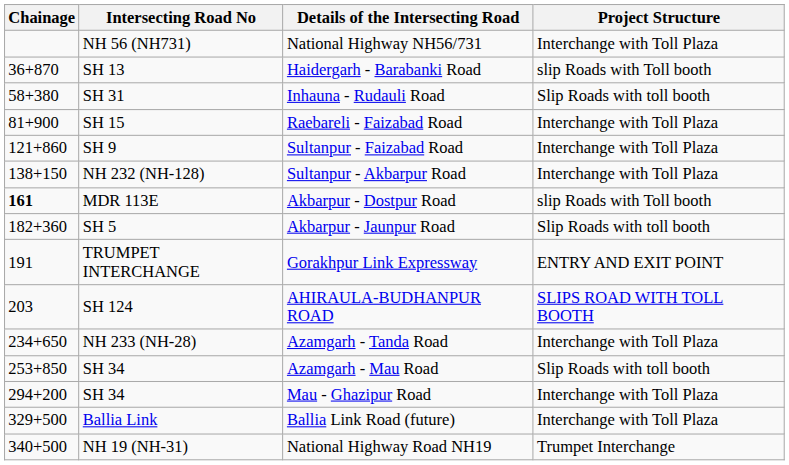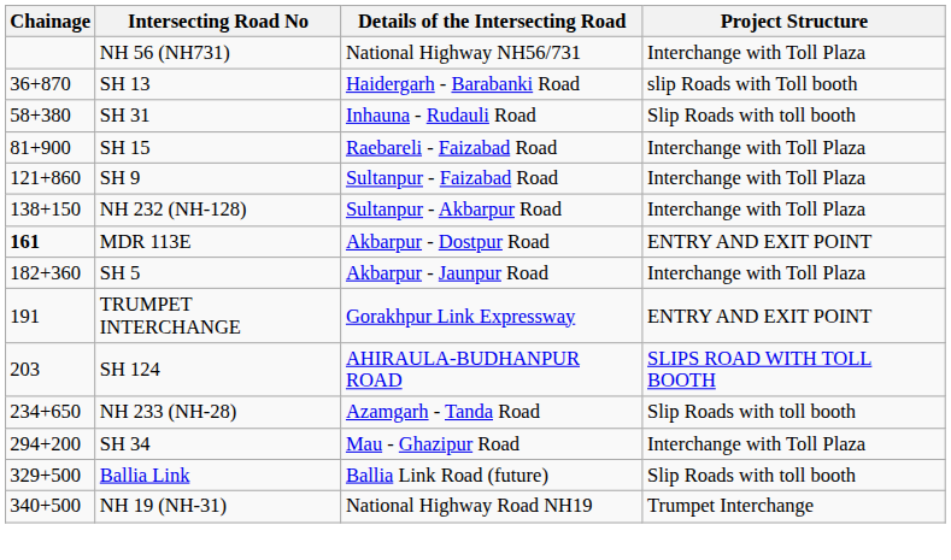 <table class= "wikitable sortable mw-collapsible" width=60%>
 <tr>
 <th>Chainage</th>
 <th>Intersecting Road No</th>
 <th>Details of the Intersecting Road</th>
 <th>Project Structure</th>
 </tr>
 <tr>
 <td></td>
 <td>NH 56 (NH731)</td>
 <td>National Highway NH56/731</td>
 <td>Interchange with Toll Plaza</td>
 </tr>
 <tr>
 <td>36+870</td>
 <td>SH 13</td>
 <td><a href='#'>Haidergarh</a> - <a href='#'>Barabanki</a> Road</td>
 <td>slip Roads with Toll booth</td>
 </tr>
 <tr>
 <td>58+380</td>
 <td>SH 31</td>
 <td><a href='#'>Inhauna</a> - <a href='#'>Rudauli</a> Road</td>
 <td>Slip Roads with toll booth</td>
 </tr>
 <tr>
 <td>81+900</td>
 <td>SH 15</td>
 <td><a href='#'>Raebareli</a> - <a href='#'>Faizabad</a> Road</td>
 <td>Interchange with Toll Plaza</td>
 </tr>
 <tr>
 <td>121+860</td>
 <td>SH 9</td>
 <td><a href='#'>Sultanpur</a> - <a href='#'>Faizabad</a> Road</td>
 <td>Interchange with Toll Plaza</td>
 </tr>
 <tr>
 <td>138+150</td>
 <td>NH 232 (NH-128)</td>
 <td><a href='#'>Sultanpur</a> - <a href='#'>Akbarpur</a> Road</td>
 <td>Interchange with Toll Plaza</td>
 </tr>
 <tr>
 <td><strong>161</strong></td>
 <td>MDR 113E</td>
 <td><a href='#'>Akbarpur</a> - <a href='#'>Dostpur</a> Road</td>
-<td>slip Roads with Toll booth</td>
+<td>ENTRY AND EXIT POINT</td>
 </tr>
 <tr>
 <td>182+360</td>
 <td>SH 5</td>
 <td><a href='#'>Akbarpur</a> - <a href='#'>Jaunpur</a> Road</td>
-<td>Slip Roads with toll booth</td>
+<td>Interchange with Toll Plaza</td>
 </tr>
 <tr>
 <td>191</td>
 <td>TRUMPET INTERCHANGE</td>
 <td><a href='#'>Gorakhpur Link Expressway</a></td>
 <td>ENTRY AND EXIT POINT</td>
 </tr>
 <tr>
 <td>203</td>
 <td>SH 124</td>
 <td><a href='#'> AHIRAULA-BUDHANPUR ROAD</a></td>
 <td><a href='#'>SLIPS ROAD WITH TOLL BOOTH</a></td>
 </tr>
 <tr>
 <td>234+650</td>
 <td>NH 233 (NH-28)</td>
 <td><a href='#'>Azamgarh</a> - <a href='#'>Tanda</a> Road</td>
-<td>Interchange with Toll Plaza</td>
-</tr>
-<tr>
-<td>253+850</td>
-<td>SH 34</td>
-<td><a href='#'>Azamgarh</a> - <a href='#'>Mau</a> Road</td>
 <td>Slip Roads with toll booth</td>
 </tr>
 <tr>
 <td>294+200</td>
 <td>SH 34</td>
 <td><a href='#'>Mau</a> - <a href='#'>Ghazipur</a> Road</td>
 <td>Interchange with Toll Plaza</td>
 </tr>
 <tr>
 <td>329+500</td>
 <td><a href='#'>Ballia Link</a></td>
 <td><a href='#'>Ballia</a> Link Road (future)</td>
-<td>Interchange with Toll Plaza</td>
+<td>Slip Roads with toll booth</td>
 </tr>
 <tr>
 <td>340+500</td>
 <td>NH 19 (NH-31)</td>
 <td>National Highway Road NH19</td>
 <td>Trumpet Interchange</td>
 </tr>
 </table>
